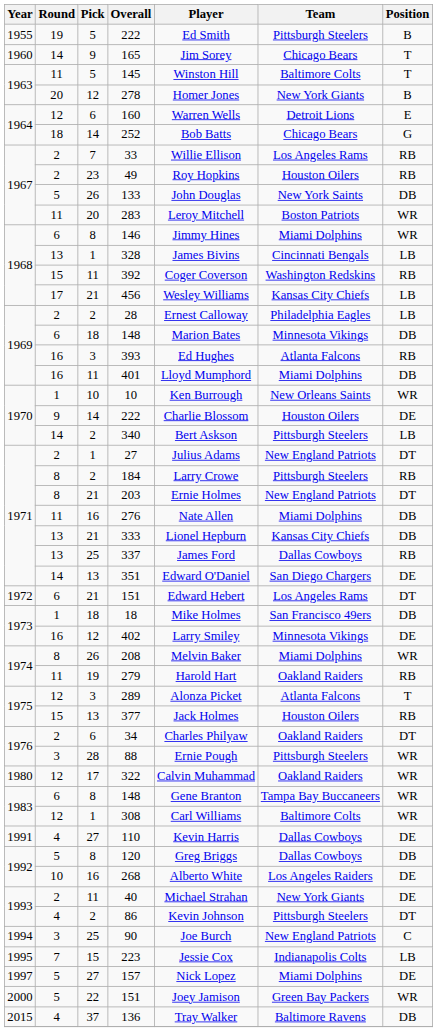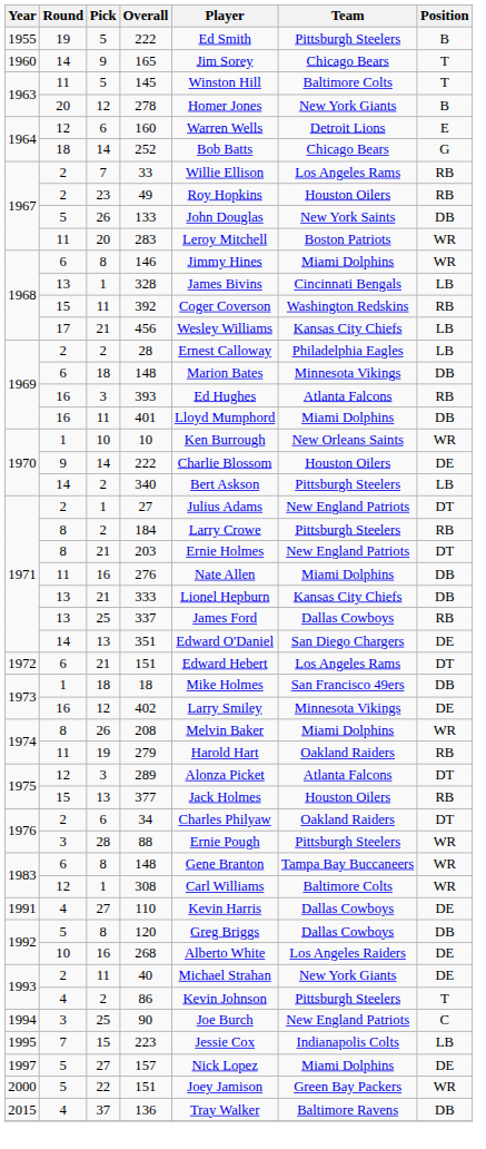 <table class="wikitable sortable" style="text-align: center;">
 <tr>
 <th>Year</th>
 <th>Round</th>
 <th>Pick</th>
 <th>Overall</th>
 <th>Player</th>
 <th>Team</th>
 <th>Position</th>
 </tr>
 <tr>
 <td>1955</td>
 <td>19</td>
 <td>5</td>
 <td>222</td>
 <td><a href='#'>Ed Smith</a></td>
 <td><a href='#'>Pittsburgh Steelers</a></td>
 <td>B</td>
 </tr>
 <tr>
 <td>1960</td>
 <td>14</td>
 <td>9</td>
 <td>165</td>
 <td><a href='#'>Jim Sorey</a></td>
 <td><a href='#'>Chicago Bears</a></td>
 <td>T</td>
 </tr>
 <tr>
 <td rowspan="2">1963</td>
 <td>11</td>
 <td>5</td>
 <td>145</td>
 <td><a href='#'>Winston Hill</a></td>
 <td><a href='#'>Baltimore Colts</a></td>
 <td>T</td>
 </tr>
 <tr>
 <td>20</td>
 <td>12</td>
 <td>278</td>
 <td><a href='#'>Homer Jones</a></td>
 <td><a href='#'>New York Giants</a></td>
 <td>B</td>
 </tr>
 <tr>
 <td rowspan="2">1964</td>
 <td>12</td>
 <td>6</td>
 <td>160</td>
 <td><a href='#'>Warren Wells</a></td>
 <td><a href='#'>Detroit Lions</a></td>
 <td>E</td>
 </tr>
 <tr>
 <td>18</td>
 <td>14</td>
 <td>252</td>
 <td><a href='#'>Bob Batts</a></td>
 <td><a href='#'>Chicago Bears</a></td>
 <td>G</td>
 </tr>
 <tr>
 <td rowspan="4">1967</td>
 <td>2</td>
 <td>7</td>
 <td>33</td>
 <td><a href='#'>Willie Ellison</a></td>
 <td><a href='#'>Los Angeles Rams</a></td>
 <td>RB</td>
 </tr>
 <tr>
 <td>2</td>
 <td>23</td>
 <td>49</td>
 <td><a href='#'>Roy Hopkins</a></td>
 <td><a href='#'>Houston Oilers</a></td>
 <td>RB</td>
 </tr>
 <tr>
 <td>5</td>
 <td>26</td>
 <td>133</td>
 <td><a href='#'>John Douglas</a></td>
 <td><a href='#'>New York Saints</a></td>
 <td>DB</td>
 </tr>
 <tr>
 <td>11</td>
 <td>20</td>
 <td>283</td>
 <td><a href='#'>Leroy Mitchell</a></td>
 <td><a href='#'>Boston Patriots</a></td>
 <td>WR</td>
 </tr>
 <tr>
 <td rowspan="4">1968</td>
 <td>6</td>
 <td>8</td>
 <td>146</td>
 <td><a href='#'>Jimmy Hines</a></td>
 <td><a href='#'>Miami Dolphins</a></td>
 <td>WR</td>
 </tr>
 <tr>
 <td>13</td>
 <td>1</td>
 <td>328</td>
 <td><a href='#'>James Bivins</a></td>
 <td><a href='#'>Cincinnati Bengals</a></td>
 <td>LB</td>
 </tr>
 <tr>
 <td>15</td>
 <td>11</td>
 <td>392</td>
 <td><a href='#'>Coger Coverson</a></td>
 <td><a href='#'>Washington Redskins</a></td>
 <td>RB</td>
 </tr>
 <tr>
 <td>17</td>
 <td>21</td>
 <td>456</td>
 <td><a href='#'>Wesley Williams</a></td>
 <td><a href='#'>Kansas City Chiefs</a></td>
 <td>LB</td>
 </tr>
 <tr>
 <td rowspan="4">1969</td>
 <td>2</td>
 <td>2</td>
 <td>28</td>
 <td><a href='#'>Ernest Calloway</a></td>
 <td><a href='#'>Philadelphia Eagles</a></td>
 <td>LB</td>
 </tr>
 <tr>
 <td>6</td>
 <td>18</td>
 <td>148</td>
 <td><a href='#'>Marion Bates</a></td>
 <td><a href='#'>Minnesota Vikings</a></td>
 <td>DB</td>
 </tr>
 <tr>
 <td>16</td>
 <td>3</td>
 <td>393</td>
 <td><a href='#'>Ed Hughes</a></td>
 <td><a href='#'>Atlanta Falcons</a></td>
 <td>RB</td>
 </tr>
 <tr>
 <td>16</td>
 <td>11</td>
 <td>401</td>
 <td><a href='#'>Lloyd Mumphord</a></td>
 <td><a href='#'>Miami Dolphins</a></td>
 <td>DB</td>
 </tr>
 <tr>
 <td rowspan="3">1970</td>
 <td>1</td>
 <td>10</td>
 <td>10</td>
 <td><a href='#'>Ken Burrough</a></td>
 <td><a href='#'>New Orleans Saints</a></td>
 <td>WR</td>
 </tr>
 <tr>
 <td>9</td>
 <td>14</td>
 <td>222</td>
 <td><a href='#'>Charlie Blossom</a></td>
 <td><a href='#'>Houston Oilers</a></td>
 <td>DE</td>
 </tr>
 <tr>
 <td>14</td>
 <td>2</td>
 <td>340</td>
 <td><a href='#'>Bert Askson</a></td>
 <td><a href='#'>Pittsburgh Steelers</a></td>
 <td>LB</td>
 </tr>
 <tr>
 <td rowspan="7">1971</td>
 <td>2</td>
 <td>1</td>
 <td>27</td>
 <td><a href='#'>Julius Adams</a></td>
 <td><a href='#'>New England Patriots</a></td>
 <td>DT</td>
 </tr>
 <tr>
 <td>8</td>
 <td>2</td>
 <td>184</td>
 <td><a href='#'>Larry Crowe</a></td>
 <td><a href='#'>Pittsburgh Steelers</a></td>
 <td>RB</td>
 </tr>
 <tr>
 <td>8</td>
 <td>21</td>
 <td>203</td>
 <td><a href='#'>Ernie Holmes</a></td>
 <td><a href='#'>New England Patriots</a></td>
 <td>DT</td>
 </tr>
 <tr>
 <td>11</td>
 <td>16</td>
 <td>276</td>
 <td><a href='#'>Nate Allen</a></td>
 <td><a href='#'>Miami Dolphins</a></td>
 <td>DB</td>
 </tr>
 <tr>
 <td>13</td>
 <td>21</td>
 <td>333</td>
 <td><a href='#'>Lionel Hepburn</a></td>
 <td><a href='#'>Kansas City Chiefs</a></td>
 <td>DB</td>
 </tr>
 <tr>
 <td>13</td>
 <td>25</td>
 <td>337</td>
 <td><a href='#'>James Ford</a></td>
 <td><a href='#'>Dallas Cowboys</a></td>
 <td>RB</td>
 </tr>
 <tr>
 <td>14</td>
 <td>13</td>
 <td>351</td>
 <td><a href='#'>Edward O'Daniel</a></td>
 <td><a href='#'>San Diego Chargers</a></td>
 <td>DE</td>
 </tr>
 <tr>
 <td>1972</td>
 <td>6</td>
 <td>21</td>
 <td>151</td>
 <td><a href='#'>Edward Hebert</a></td>
 <td><a href='#'>Los Angeles Rams</a></td>
 <td>DT</td>
 </tr>
 <tr>
 <td rowspan="2">1973</td>
 <td>1</td>
 <td>18</td>
 <td>18</td>
 <td><a href='#'>Mike Holmes</a></td>
 <td><a href='#'>San Francisco 49ers</a></td>
 <td>DB</td>
 </tr>
 <tr>
 <td>16</td>
 <td>12</td>
 <td>402</td>
 <td><a href='#'>Larry Smiley</a></td>
 <td><a href='#'>Minnesota Vikings</a></td>
 <td>DE</td>
 </tr>
 <tr>
 <td rowspan="2">1974</td>
 <td>8</td>
 <td>26</td>
 <td>208</td>
 <td><a href='#'>Melvin Baker</a></td>
 <td><a href='#'>Miami Dolphins</a></td>
 <td>WR</td>
 </tr>
 <tr>
 <td>11</td>
 <td>19</td>
 <td>279</td>
 <td><a href='#'>Harold Hart</a></td>
 <td><a href='#'>Oakland Raiders</a></td>
 <td>RB</td>
 </tr>
 <tr>
 <td rowspan="2">1975</td>
 <td>12</td>
 <td>3</td>
 <td>289</td>
 <td><a href='#'>Alonza Picket</a></td>
 <td><a href='#'>Atlanta Falcons</a></td>
-<td>T</td>
+<td>DT</td>
 </tr>
 <tr>
 <td>15</td>
 <td>13</td>
 <td>377</td>
 <td><a href='#'>Jack Holmes</a></td>
 <td><a href='#'>Houston Oilers</a></td>
 <td>RB</td>
 </tr>
 <tr>
 <td rowspan="2">1976</td>
 <td>2</td>
 <td>6</td>
 <td>34</td>
 <td><a href='#'>Charles Philyaw</a></td>
 <td><a href='#'>Oakland Raiders</a></td>
 <td>DT</td>
 </tr>
 <tr>
 <td>3</td>
 <td>28</td>
 <td>88</td>
 <td><a href='#'>Ernie Pough</a></td>
 <td><a href='#'>Pittsburgh Steelers</a></td>
-<td>WR</td>
-</tr>
-<tr>
-<td>1980</td>
-<td>12</td>
-<td>17</td>
-<td>322</td>
-<td><a href='#'>Calvin Muhammad</a></td>
-<td><a href='#'>Oakland Raiders</a></td>
 <td>WR</td>
 </tr>
 <tr>
 <td rowspan="2">1983</td>
 <td>6</td>
 <td>8</td>
 <td>148</td>
 <td><a href='#'>Gene Branton</a></td>
 <td><a href='#'>Tampa Bay Buccaneers</a></td>
 <td>WR</td>
 </tr>
 <tr>
 <td>12</td>
 <td>1</td>
 <td>308</td>
 <td><a href='#'>Carl Williams</a></td>
 <td><a href='#'>Baltimore Colts</a></td>
 <td>WR</td>
 </tr>
 <tr>
 <td>1991</td>
 <td>4</td>
 <td>27</td>
 <td>110</td>
 <td><a href='#'>Kevin Harris</a></td>
 <td><a href='#'>Dallas Cowboys</a></td>
 <td>DE</td>
 </tr>
 <tr>
 <td rowspan="2">1992</td>
 <td>5</td>
 <td>8</td>
 <td>120</td>
 <td><a href='#'>Greg Briggs</a></td>
 <td><a href='#'>Dallas Cowboys</a></td>
 <td>DB</td>
 </tr>
 <tr>
 <td>10</td>
 <td>16</td>
 <td>268</td>
 <td><a href='#'>Alberto White</a></td>
 <td><a href='#'>Los Angeles Raiders</a></td>
 <td>DE</td>
 </tr>
 <tr>
 <td rowspan="2">1993</td>
 <td>2</td>
 <td>11</td>
 <td>40</td>
 <td><a href='#'>Michael Strahan</a></td>
 <td><a href='#'>New York Giants</a></td>
 <td>DE</td>
 </tr>
 <tr>
 <td>4</td>
 <td>2</td>
 <td>86</td>
 <td><a href='#'>Kevin Johnson</a></td>
 <td><a href='#'>Pittsburgh Steelers</a></td>
-<td>DT</td>
+<td>T</td>
 </tr>
 <tr>
 <td>1994</td>
 <td>3</td>
 <td>25</td>
 <td>90</td>
 <td><a href='#'>Joe Burch</a></td>
 <td><a href='#'>New England Patriots</a></td>
 <td>C</td>
 </tr>
 <tr>
 <td>1995</td>
 <td>7</td>
 <td>15</td>
 <td>223</td>
 <td><a href='#'>Jessie Cox</a></td>
 <td><a href='#'>Indianapolis Colts</a></td>
 <td>LB</td>
 </tr>
 <tr>
 <td>1997</td>
 <td>5</td>
 <td>27</td>
 <td>157</td>
 <td><a href='#'>Nick Lopez</a></td>
 <td><a href='#'>Miami Dolphins</a></td>
 <td>DE</td>
 </tr>
 <tr>
 <td>2000</td>
 <td>5</td>
 <td>22</td>
 <td>151</td>
 <td><a href='#'>Joey Jamison</a></td>
 <td><a href='#'>Green Bay Packers</a></td>
 <td>WR</td>
 </tr>
 <tr>
 <td>2015</td>
 <td>4</td>
 <td>37</td>
 <td>136</td>
 <td><a href='#'>Tray Walker</a></td>
 <td><a href='#'>Baltimore Ravens</a></td>
 <td>DB</td>
 </tr>
 <tr>
 </tr>
 </table>
